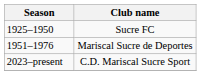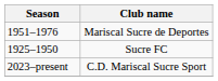 <table class="wikitable sortable">
 <tr>
 <th width="100">Season</th>
 <th width="180">Club name</th>
 </tr>
 <tr>
+<td>1951–1976</td>
+<td align=center>Mariscal Sucre de Deportes</td>
+</tr>
+<tr>
 <td>1925–1950</td>
 <td align=center>Sucre FC</td>
-</tr>
-<tr>
-<td>1951–1976</td>
-<td align=center>Mariscal Sucre de Deportes</td>
 </tr>
 <tr>
 <td>2023–present</td>
 <td align=center>C.D. Mariscal Sucre Sport</td>
 </tr>
 <tr>
 </tr>
 </table>
